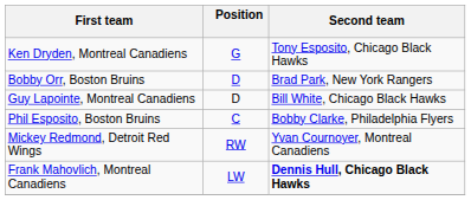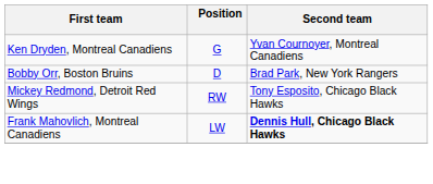 <table class="wikitable">
 <tr>
 <th>First team</th>
 <th>  Position  </th>
 <th>Second team</th>
 </tr>
 <tr>
 <td><a href='#'>Ken Dryden</a>, Montreal Canadiens</td>
 <td align=center><a href='#'>G</a></td>
-<td><a href='#'>Tony Esposito</a>, Chicago Black Hawks</td>
+<td><a href='#'>Yvan Cournoyer</a>, Montreal Canadiens</td>
 </tr>
 <tr>
 <td><a href='#'>Bobby Orr</a>, Boston Bruins</td>
 <td align=center><a href='#'>D</a></td>
 <td><a href='#'>Brad Park</a>, New York Rangers</td>
 </tr>
 <tr>
-<td><a href='#'>Guy Lapointe</a>, Montreal Canadiens</td>
-<td align=center>D</td>
-<td><a href='#'>Bill White</a>, Chicago Black Hawks</td>
-</tr>
-<tr>
-<td><a href='#'>Phil Esposito</a>, Boston Bruins</td>
-<td align=center><a href='#'>C</a></td>
-<td><a href='#'>Bobby Clarke</a>, Philadelphia Flyers</td>
-</tr>
-<tr>
 <td><a href='#'>Mickey Redmond</a>, Detroit Red Wings</td>
 <td align=center><a href='#'>RW</a></td>
-<td><a href='#'>Yvan Cournoyer</a>, Montreal Canadiens</td>
+<td><a href='#'>Tony Esposito</a>, Chicago Black Hawks</td>
 </tr>
 <tr>
 <td><a href='#'>Frank Mahovlich</a>, Montreal Canadiens</td>
 <td align=center><a href='#'>LW</a></td>
 <td><strong><a href='#'>Dennis Hull</a>, Chicago Black Hawks</strong></td>
 </tr>
 <tr>
 </tr>
 </table>
